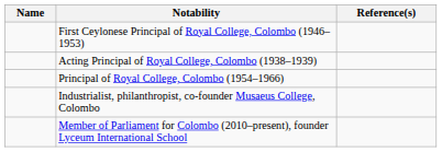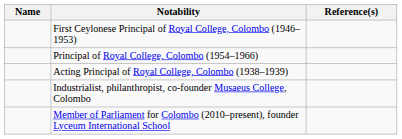 <table class="wikitable sortable" style="width:100%">
 <tr>
 <th style="width:*;">Name</th>
 <th style="width:65%;" class="unsortable">Notability</th>
 <th style="width:*;" class="unsortable">Reference(s)</th>
 </tr>
 <tr>
 <td></td>
 <td>First Ceylonese Principal of <a href='#'>Royal College, Colombo</a> (1946–1953)</td>
 <td style="text-align:center;"></td>
 </tr>
 <tr>
 <td></td>
-<td>Acting Principal of <a href='#'>Royal College, Colombo</a> (1938–1939)</td>
+<td>Principal of <a href='#'>Royal College, Colombo</a> (1954–1966)</td>
 <td style="text-align:center;"></td>
 </tr>
 <tr>
 <td></td>
-<td>Principal of <a href='#'>Royal College, Colombo</a> (1954–1966)</td>
+<td>Acting Principal of <a href='#'>Royal College, Colombo</a> (1938–1939)</td>
 <td style="text-align:center;"></td>
 </tr>
 <tr>
 <td></td>
 <td>Industrialist, philanthropist, co-founder <a href='#'>Musaeus College</a>, Colombo</td>
 <td style="text-align:center;"></td>
 </tr>
 <tr>
 <td></td>
 <td><a href='#'>Member of Parliament</a> for <a href='#'>Colombo</a> (2010–present), founder <a href='#'>Lyceum International School</a></td>
 <td style="text-align:center;"></td>
 </tr>
 </table>
